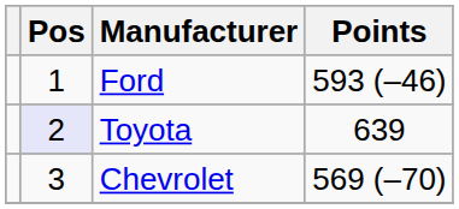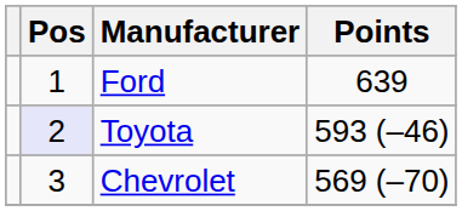 <table class="wikitable" style="font-size: 95%">
 <tr>
 <th></th>
 <th>Pos</th>
 <th>Manufacturer</th>
 <th>Points</th>
 </tr>
 <tr>
 <td align="left"></td>
 <td style="text-align:center;">1</td>
 <td><a href='#'>Ford</a></td>
-<td style="text-align:center;">593 (–46)</td>
+<td style="text-align:center;">639</td>
 </tr>
 <tr>
 <td align="left"></td>
 <td style="background: lavender; text-align:center;">2</td>
 <td><a href='#'>Toyota</a></td>
-<td style="text-align:center;">639</td>
+<td style="text-align:center;">593 (–46)</td>
 </tr>
 <tr>
 <td align="left"></td>
 <td style="text-align:center;">3</td>
 <td><a href='#'>Chevrolet</a></td>
 <td style="text-align:center;">569 (–70)</td>
 </tr>
 <tr class="sortbottom">
 </tr>
 </table>
